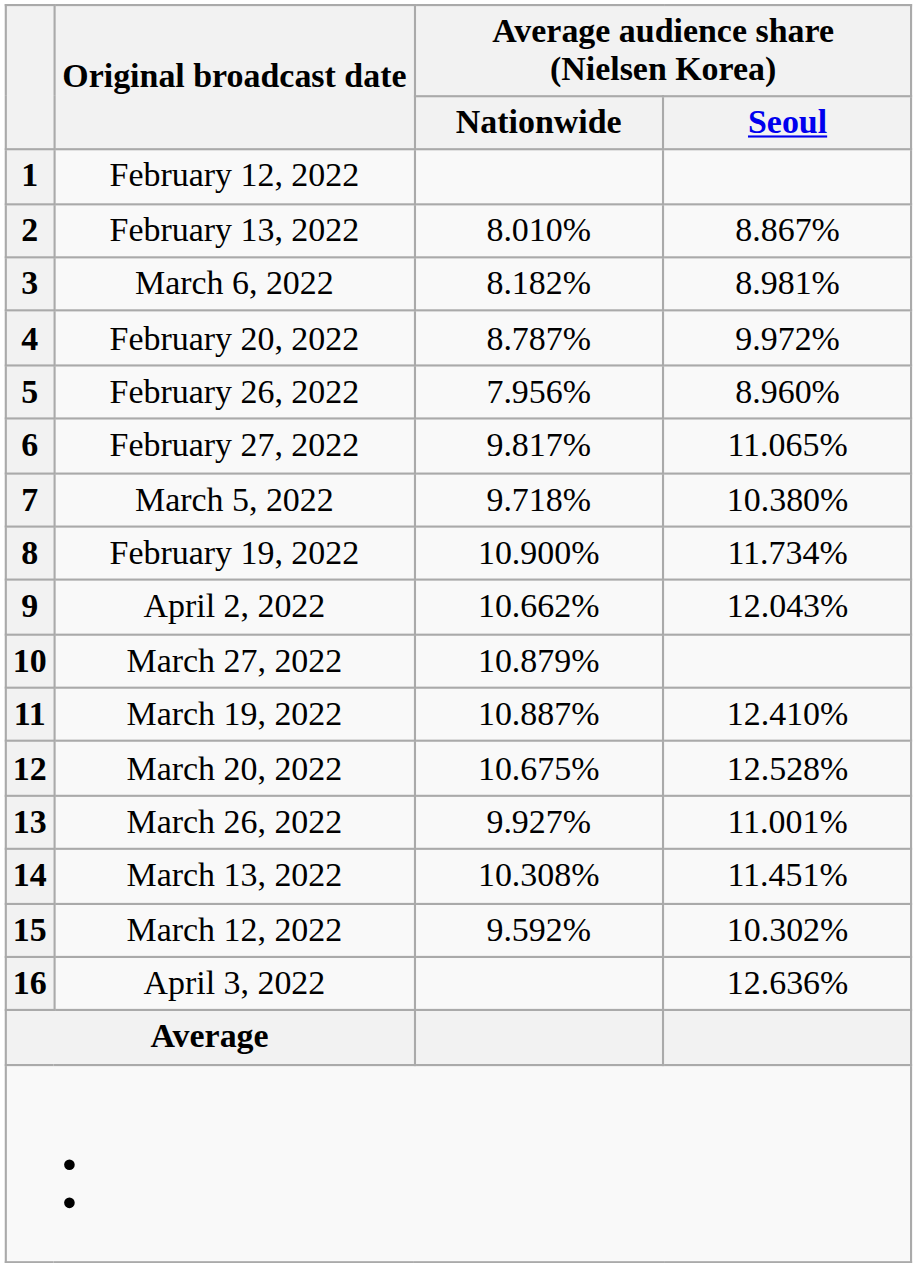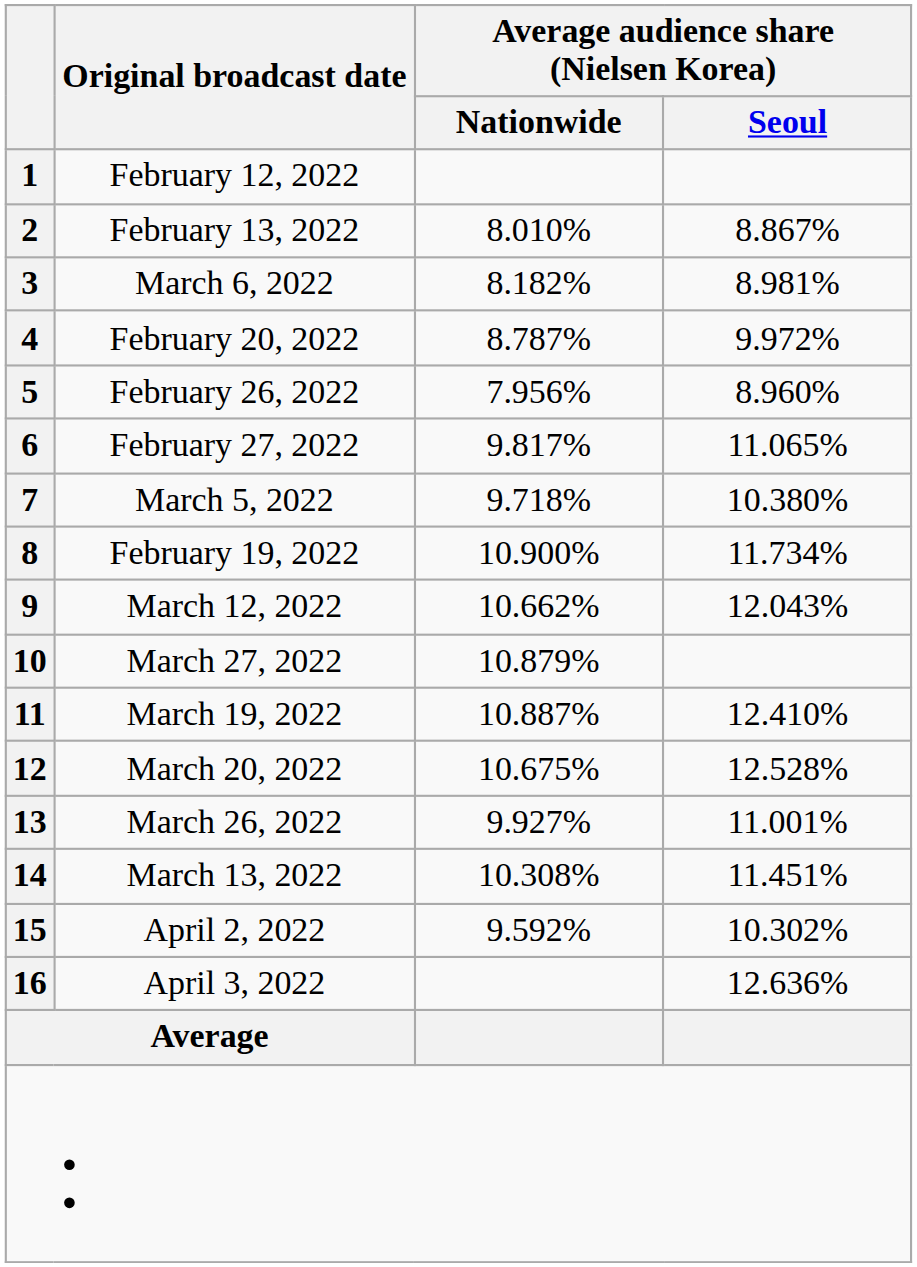 <table class="wikitable" style="text-align:center; max-width:500px; margin-left: auto; margin-right: auto; border: none;">
 <tr>
 </tr>
 <tr>
 <th rowspan="2"></th>
 <th rowspan="2">Original broadcast date</th>
 <th colspan="2">Average audience share<br>(Nielsen Korea)</th>
 </tr>
 <tr>
 <th width="110">Nationwide</th>
 <th width="110"><a href='#'>Seoul</a></th>
 </tr>
 <tr>
 <th>1</th>
 <td>February 12, 2022</td>
 <td> </td>
 <td> </td>
 </tr>
 <tr>
 <th>2</th>
 <td>February 13, 2022</td>
 <td>8.010% </td>
 <td>8.867% </td>
 </tr>
 <tr>
 <th>3</th>
 <td>March 6, 2022</td>
 <td>8.182% </td>
 <td>8.981% </td>
 </tr>
 <tr>
 <th>4</th>
 <td>February 20, 2022</td>
 <td>8.787% </td>
 <td>9.972% </td>
 </tr>
 <tr>
 <th>5</th>
 <td>February 26, 2022</td>
 <td>7.956% </td>
 <td>8.960% </td>
 </tr>
 <tr>
 <th>6</th>
 <td>February 27, 2022</td>
 <td>9.817% </td>
 <td>11.065% </td>
 </tr>
 <tr>
 <th>7</th>
 <td>March 5, 2022</td>
 <td>9.718% </td>
 <td>10.380% </td>
 </tr>
 <tr>
 <th>8</th>
 <td>February 19, 2022</td>
 <td>10.900% </td>
 <td>11.734% </td>
 </tr>
 <tr>
 <th>9</th>
-<td>April 2, 2022</td>
+<td>March 12, 2022</td>
 <td>10.662% </td>
 <td>12.043% </td>
 </tr>
 <tr>
 <th>10</th>
 <td>March 27, 2022</td>
 <td>10.879% </td>
 <td> </td>
 </tr>
 <tr>
 <th>11</th>
 <td>March 19, 2022</td>
 <td>10.887% </td>
 <td>12.410% </td>
 </tr>
 <tr>
 <th>12</th>
 <td>March 20, 2022</td>
 <td>10.675% </td>
 <td>12.528% </td>
 </tr>
 <tr>
 <th>13</th>
 <td>March 26, 2022</td>
 <td>9.927% </td>
 <td>11.001% </td>
 </tr>
 <tr>
 <th>14</th>
 <td>March 13, 2022</td>
 <td>10.308% </td>
 <td>11.451% </td>
 </tr>
 <tr>
 <th>15</th>
-<td>March 12, 2022</td>
+<td>April 2, 2022</td>
 <td>9.592% </td>
 <td>10.302% </td>
 </tr>
 <tr>
 <th>16</th>
 <td>April 3, 2022</td>
 <td> </td>
 <td>12.636% </td>
 </tr>
 <tr>
 <th colspan="2">Average</th>
 <th></th>
 <th></th>
 </tr>
 <tr>
 <td colspan="4"><br><ul><li></li><li></li></ul></td>
 </tr>
 </table>
